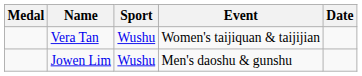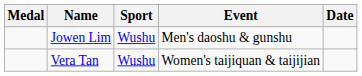 <table class="wikitable sortable" style="font-size: 95%;">
 <tr>
 <th>Medal</th>
 <th>Name</th>
 <th>Sport</th>
 <th>Event</th>
 <th>Date</th>
 </tr>
 <tr>
 <td></td>
+<td><a href='#'>Jowen Lim</a></td>
+<td><a href='#'>Wushu</a></td>
+<td>Men's daoshu & gunshu</td>
+<td></td>
+</tr>
+<tr>
+<td></td>
 <td><a href='#'>Vera Tan</a></td>
 <td><a href='#'>Wushu</a></td>
 <td>Women's taijiquan & taijijian</td>
 <td></td>
 </tr>
-<tr>
-<td></td>
-<td><a href='#'>Jowen Lim</a></td>
-<td><a href='#'>Wushu</a></td>
-<td>Men's daoshu & gunshu</td>
-<td></td>
-</tr>
 </table>
